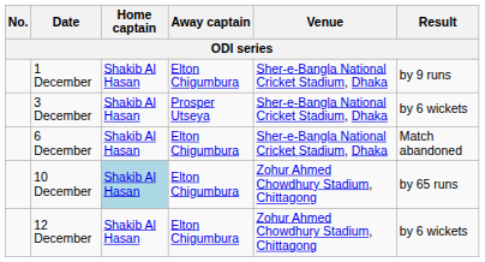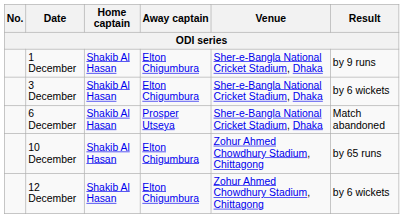 <table class="wikitable">
 <tr>
 <th>No.</th>
 <th>Date</th>
 <th>Home captain</th>
 <th>Away captain</th>
 <th>Venue</th>
 <th>Result</th>
 </tr>
 <tr>
 <th colspan="6">ODI series</th>
 </tr>
 <tr>
 <td></td>
 <td>1 December</td>
 <td><a href='#'>Shakib Al Hasan</a></td>
 <td><a href='#'>Elton Chigumbura</a></td>
 <td><a href='#'>Sher-e-Bangla National Cricket Stadium</a>, <a href='#'>Dhaka</a></td>
 <td> by 9 runs</td>
 </tr>
 <tr>
 <td></td>
 <td>3 December</td>
 <td><a href='#'>Shakib Al Hasan</a></td>
-<td><a href='#'>Prosper Utseya</a></td>
+<td><a href='#'>Elton Chigumbura</a></td>
 <td><a href='#'>Sher-e-Bangla National Cricket Stadium</a>, <a href='#'>Dhaka</a></td>
 <td> by 6 wickets</td>
 </tr>
 <tr>
 <td></td>
 <td>6 December</td>
 <td><a href='#'>Shakib Al Hasan</a></td>
-<td><a href='#'>Elton Chigumbura</a></td>
+<td><a href='#'>Prosper Utseya</a></td>
 <td><a href='#'>Sher-e-Bangla National Cricket Stadium</a>, <a href='#'>Dhaka</a></td>
 <td>Match abandoned</td>
 </tr>
 <tr>
 <td></td>
 <td>10 December</td>
-<td style="background: lightblue;"><a href='#'>Shakib Al Hasan</a></td>
+<td><a href='#'>Shakib Al Hasan</a></td>
 <td><a href='#'>Elton Chigumbura</a></td>
 <td><a href='#'>Zohur Ahmed Chowdhury Stadium</a>, <a href='#'>Chittagong</a></td>
 <td> by 65 runs</td>
 </tr>
 <tr>
 <td></td>
 <td>12 December</td>
 <td><a href='#'>Shakib Al Hasan</a></td>
 <td><a href='#'>Elton Chigumbura</a></td>
 <td><a href='#'>Zohur Ahmed Chowdhury Stadium</a>, <a href='#'>Chittagong</a></td>
 <td> by 6 wickets</td>
 </tr>
 </table>
